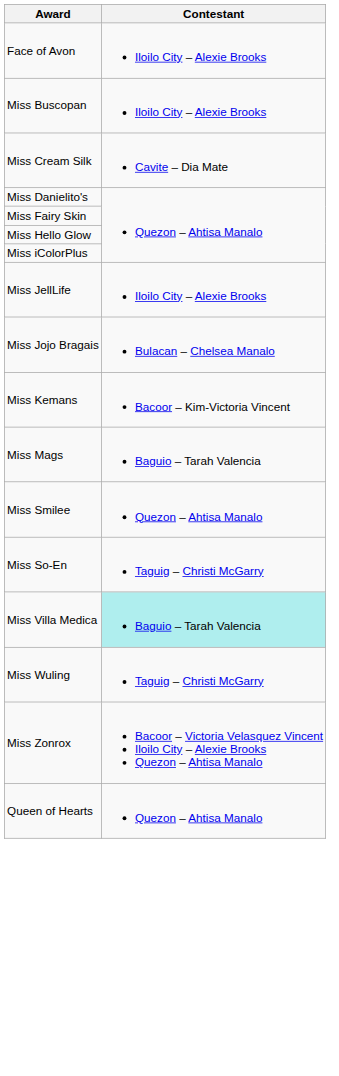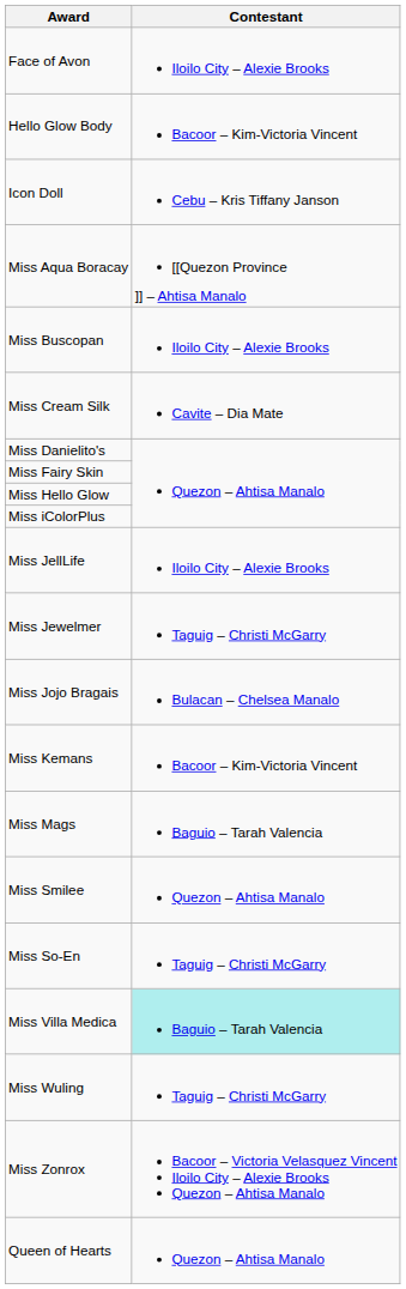 <table class="wikitable sortable" style="font-size: 95%;">
 <tr>
 <th>Award</th>
 <th>Contestant</th>
 </tr>
 <tr>
 <td>Face of Avon</td>
 <td><br><ul><li><a href='#'>Iloilo City</a> – <a href='#'>Alexie Brooks</a></li></ul></td>
+</tr>
+<tr>
+<td>Hello Glow Body</td>
+<td><br><ul><li><a href='#'>Bacoor</a> – Kim-Victoria Vincent</li></ul></td>
+</tr>
+<tr>
+<td>Icon Doll</td>
+<td><br><ul><li><a href='#'>Cebu</a> – Kris Tiffany Janson</li></ul></td>
+</tr>
+<tr>
+<td>Miss Aqua Boracay</td>
+<td><br><ul><li>[[Quezon Province</li></ul>]] – <a href='#'>Ahtisa Manalo</a></td>
 </tr>
 <tr>
 <td>Miss Buscopan</td>
 <td><br><ul><li><a href='#'>Iloilo City</a> – <a href='#'>Alexie Brooks</a></li></ul></td>
 </tr>
 <tr>
 <td>Miss Cream Silk</td>
 <td><br><ul><li><a href='#'>Cavite</a> – Dia Mate</li></ul></td>
 </tr>
 <tr>
 <td>Miss Danielito's</td>
 <td rowspan="4"><br><ul><li><a href='#'>Quezon</a> – <a href='#'>Ahtisa Manalo</a></li></ul></td>
 </tr>
 <tr>
 <td>Miss Fairy Skin</td>
 </tr>
 <tr>
 <td>Miss Hello Glow</td>
 </tr>
 <tr>
 <td>Miss iColorPlus</td>
 </tr>
 <tr>
 <td>Miss JellLife</td>
 <td><br><ul><li><a href='#'>Iloilo City</a> – <a href='#'>Alexie Brooks</a></li></ul></td>
+</tr>
+<tr>
+<td>Miss Jewelmer</td>
+<td><br><ul><li><a href='#'>Taguig</a> – <a href='#'>Christi McGarry</a></li></ul></td>
 </tr>
 <tr>
 <td>Miss Jojo Bragais</td>
 <td><br><ul><li><a href='#'>Bulacan</a> – <a href='#'>Chelsea Manalo</a></li></ul></td>
 </tr>
 <tr>
 <td>Miss Kemans</td>
 <td><br><ul><li><a href='#'>Bacoor</a> – Kim-Victoria Vincent</li></ul></td>
 </tr>
 <tr>
 <td>Miss Mags</td>
 <td><br><ul><li><a href='#'>Baguio</a> – Tarah Valencia</li></ul></td>
 </tr>
 <tr>
 <td>Miss Smilee</td>
 <td><br><ul><li><a href='#'>Quezon</a> – <a href='#'>Ahtisa Manalo</a></li></ul></td>
 </tr>
 <tr>
 <td>Miss So-En</td>
 <td><br><ul><li><a href='#'>Taguig</a> – <a href='#'>Christi McGarry</a></li></ul></td>
 </tr>
 <tr>
 <td>Miss Villa Medica</td>
 <td style="background: paleturquoise;"><br><ul><li><a href='#'>Baguio</a> – Tarah Valencia</li></ul></td>
 </tr>
 <tr>
 <td>Miss Wuling</td>
 <td><br><ul><li><a href='#'>Taguig</a> – <a href='#'>Christi McGarry</a></li></ul></td>
 </tr>
 <tr>
 <td>Miss Zonrox</td>
 <td><br><ul><li><a href='#'>Bacoor</a> – <a href='#'>Victoria Velasquez Vincent</a></li><li><a href='#'>Iloilo City</a>  – <a href='#'>Alexie Brooks</a></li><li><a href='#'>Quezon</a> – <a href='#'>Ahtisa Manalo</a></li></ul></td>
 </tr>
 <tr>
 <td>Queen of Hearts</td>
 <td><br><ul><li><a href='#'>Quezon</a> – <a href='#'>Ahtisa Manalo</a></li></ul></td>
 </tr>
 </table>
